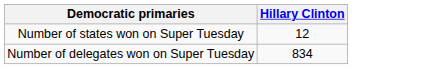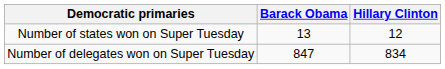 <table class="wikitable" style="text-align:center;">
 <tr>
 <th>Democratic primaries</th>
+<th><a href='#'>Barack Obama</a></th>
 <th><a href='#'>Hillary Clinton</a></th>
 </tr>
 <tr>
 <td>Number of states won on Super Tuesday</td>
+<td>13</td>
 <td>12</td>
 </tr>
 <tr>
 <td>Number of delegates won on Super Tuesday</td>
+<td>847</td>
 <td>834</td>
 </tr>
 </table>
